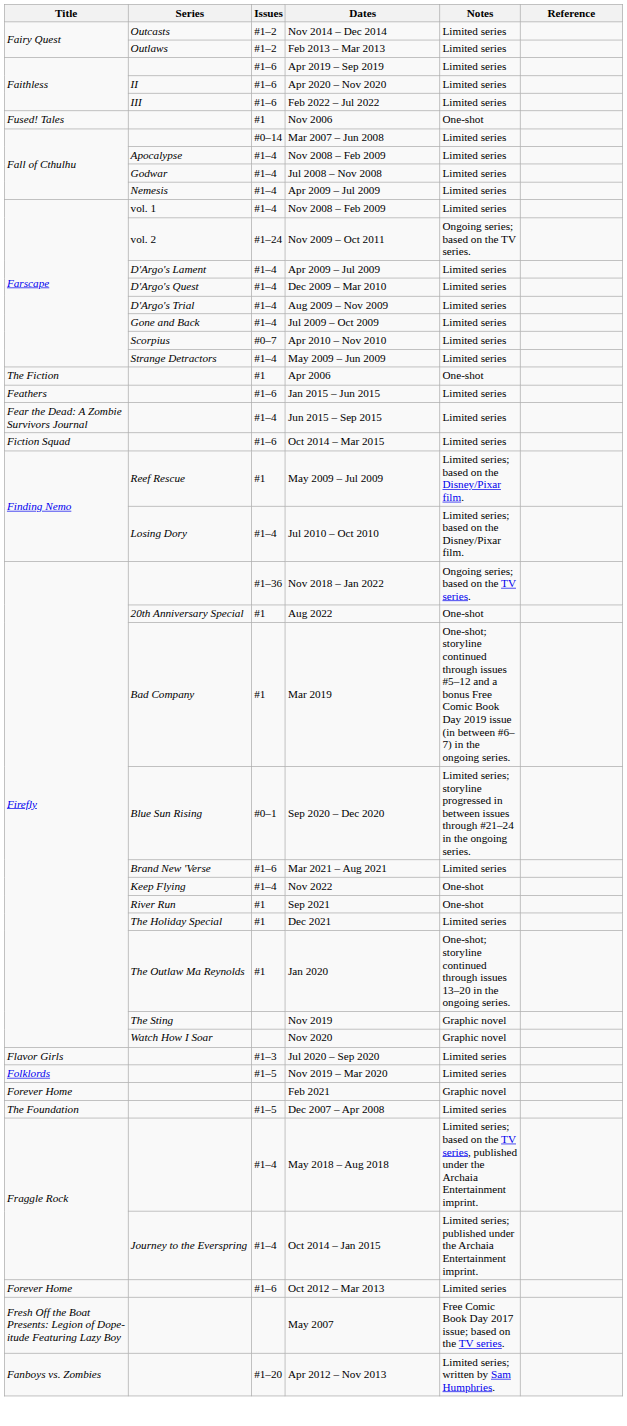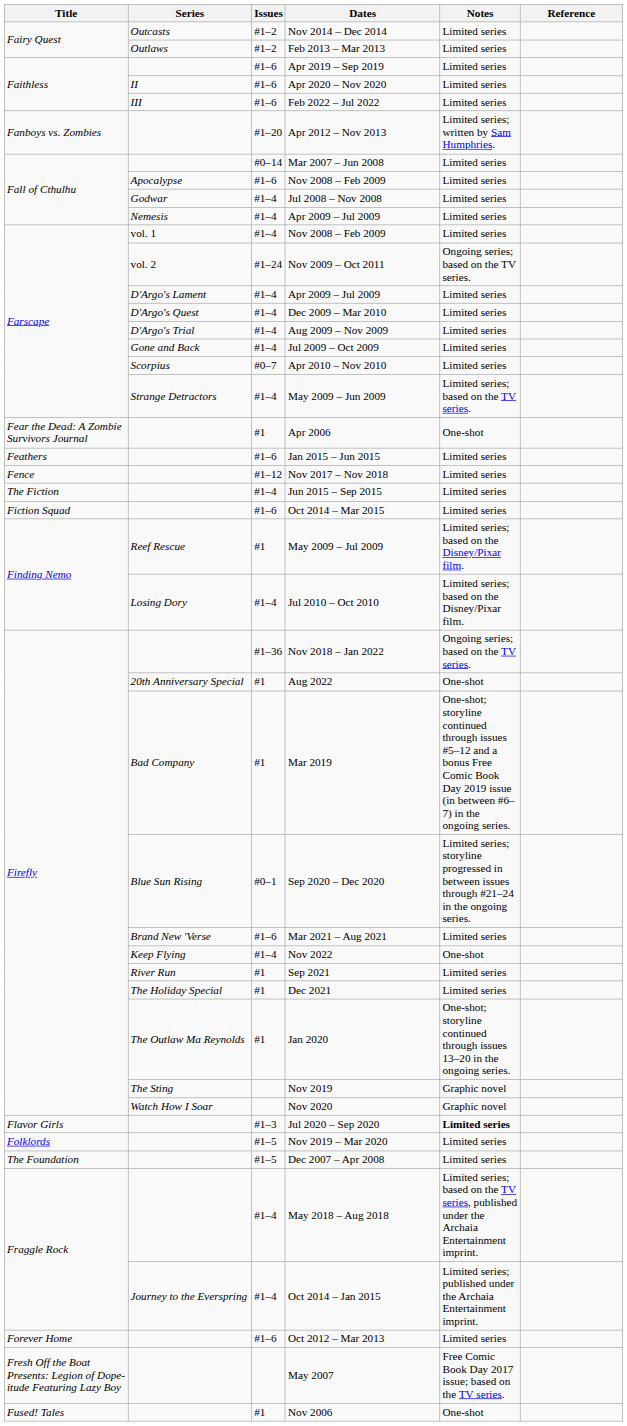 <table class="wikitable sortable" style="width:100%;">
 <tr>
 <th width=20%>Title</th>
 <th width=20%>Series</th>
 <th width=5%>Issues</th>
 <th width=25%>Dates</th>
 <th width=13%>Notes</th>
 <th>Reference</th>
 </tr>
 <tr>
 <td rowspan="2"><em>Fairy Quest</em></td>
 <td><em>Outcasts</em></td>
 <td>#1–2</td>
 <td>Nov 2014 – Dec 2014</td>
 <td>Limited series</td>
 <td></td>
 </tr>
 <tr>
 <td><em>Outlaws</em></td>
 <td>#1–2</td>
 <td>Feb 2013 – Mar 2013</td>
 <td>Limited series</td>
 <td></td>
 </tr>
 <tr>
 <td rowspan="3"><em>Faithless</em></td>
 <td></td>
 <td>#1–6</td>
 <td>Apr 2019 – Sep 2019</td>
 <td>Limited series</td>
 <td></td>
 </tr>
 <tr>
 <td><em>II</em></td>
 <td>#1–6</td>
 <td>Apr 2020 – Nov 2020</td>
 <td>Limited series</td>
 <td></td>
 </tr>
 <tr>
 <td><em>III</em></td>
 <td>#1–6</td>
 <td>Feb 2022 – Jul 2022</td>
 <td>Limited series</td>
 <td></td>
 </tr>
 <tr>
-<td><em>Fused! Tales</em></td>
+<td><em>Fanboys vs. Zombies</em></td>
 <td></td>
-<td>#1</td>
-<td>Nov 2006</td>
-<td>One-shot</td>
+<td>#1–20</td>
+<td>Apr 2012 – Nov 2013</td>
+<td>Limited series; written by <a href='#'>Sam Humphries</a>.</td>
 <td></td>
 </tr>
 <tr>
 <td rowspan="4"><em>Fall of Cthulhu</em></td>
 <td></td>
 <td>#0–14</td>
 <td>Mar 2007 – Jun 2008</td>
 <td>Limited series</td>
 <td></td>
 </tr>
 <tr>
 <td><em>Apocalypse</em></td>
-<td>#1–4</td>
+<td>#1–6</td>
 <td>Nov 2008 – Feb 2009</td>
 <td>Limited series</td>
 <td></td>
 </tr>
 <tr>
 <td><em>Godwar</em></td>
 <td>#1–4</td>
 <td>Jul 2008 – Nov 2008</td>
 <td>Limited series</td>
 <td></td>
 </tr>
 <tr>
 <td><em>Nemesis</em></td>
 <td>#1–4</td>
 <td>Apr 2009 – Jul 2009</td>
 <td>Limited series</td>
 <td></td>
 </tr>
 <tr>
 <td rowspan="8"><em><a href='#'>Farscape</a></em></td>
 <td>vol. 1</td>
 <td>#1–4</td>
 <td>Nov 2008 – Feb 2009</td>
 <td>Limited series</td>
 <td></td>
 </tr>
 <tr>
 <td>vol. 2</td>
 <td>#1–24</td>
 <td>Nov 2009 – Oct 2011</td>
 <td>Ongoing series; based on the TV series.</td>
 <td></td>
 </tr>
 <tr>
 <td><em>D'Argo's Lament</em></td>
 <td>#1–4</td>
 <td>Apr 2009 – Jul 2009</td>
 <td>Limited series</td>
 <td></td>
 </tr>
 <tr>
 <td><em>D'Argo's Quest</em></td>
 <td>#1–4</td>
 <td>Dec 2009 – Mar 2010</td>
 <td>Limited series</td>
 <td></td>
 </tr>
 <tr>
 <td><em>D'Argo's Trial</em></td>
 <td>#1–4</td>
 <td>Aug 2009 – Nov 2009</td>
 <td>Limited series</td>
 <td></td>
 </tr>
 <tr>
 <td><em>Gone and Back</em></td>
 <td>#1–4</td>
 <td>Jul 2009 – Oct 2009</td>
 <td>Limited series</td>
 <td></td>
 </tr>
 <tr>
 <td><em>Scorpius</em></td>
 <td>#0–7</td>
 <td>Apr 2010 – Nov 2010</td>
 <td>Limited series</td>
 <td></td>
 </tr>
 <tr>
 <td><em>Strange Detractors</em></td>
 <td>#1–4</td>
 <td>May 2009 – Jun 2009</td>
-<td>Limited series</td>
+<td>Limited series; based on the <a href='#'>TV series</a>.</td>
 <td></td>
 </tr>
 <tr>
-<td><em>The Fiction</em></td>
+<td><em>Fear the Dead: A Zombie Survivors Journal</em></td>
 <td></td>
 <td>#1</td>
 <td>Apr 2006</td>
 <td>One-shot</td>
 <td></td>
 </tr>
 <tr>
 <td><em>Feathers</em></td>
 <td></td>
 <td>#1–6</td>
 <td>Jan 2015 – Jun 2015</td>
 <td>Limited series</td>
 <td></td>
 </tr>
 <tr>
-<td><em>Fear the Dead: A Zombie Survivors Journal</em></td>
+<td><em>Fence</em></td>
+<td></td>
+<td>#1–12</td>
+<td>Nov 2017 – Nov 2018</td>
+<td>Limited series</td>
+<td></td>
+</tr>
+<tr>
+<td><em>The Fiction</em></td>
 <td></td>
 <td>#1–4</td>
 <td>Jun 2015 – Sep 2015</td>
 <td>Limited series</td>
 <td></td>
 </tr>
 <tr>
 <td><em>Fiction Squad</em></td>
 <td></td>
 <td>#1–6</td>
 <td>Oct 2014 – Mar 2015</td>
 <td>Limited series</td>
 <td></td>
 </tr>
 <tr>
 <td rowspan="2"><em><a href='#'>Finding Nemo</a></em></td>
 <td><em>Reef Rescue</em></td>
 <td>#1</td>
 <td>May 2009 – Jul 2009</td>
 <td>Limited series; based on the <a href='#'>Disney/Pixar film</a>.</td>
 <td></td>
 </tr>
 <tr>
 <td><em>Losing Dory</em></td>
 <td>#1–4</td>
 <td>Jul 2010 – Oct 2010</td>
 <td>Limited series; based on the Disney/Pixar film.</td>
 <td></td>
 </tr>
 <tr>
 <td rowspan="11"><em><a href='#'>Firefly</a></em></td>
 <td></td>
 <td>#1–36</td>
 <td>Nov 2018 – Jan 2022</td>
 <td>Ongoing series; based on the <a href='#'>TV series</a>.</td>
 <td></td>
 </tr>
 <tr>
 <td><em>20th Anniversary Special</em></td>
 <td>#1</td>
 <td>Aug 2022</td>
 <td>One-shot</td>
 <td></td>
 </tr>
 <tr>
 <td><em>Bad Company</em></td>
 <td>#1</td>
 <td>Mar 2019</td>
 <td>One-shot; storyline continued through issues #5–12 and a bonus Free Comic Book Day 2019 issue (in between #6–7) in the ongoing series.</td>
 <td></td>
 </tr>
 <tr>
 <td><em>Blue Sun Rising</em></td>
 <td>#0–1</td>
 <td>Sep 2020 – Dec 2020</td>
 <td>Limited series; storyline progressed in between issues through #21–24 in the ongoing series.</td>
 <td></td>
 </tr>
 <tr>
 <td><em>Brand New 'Verse</em></td>
 <td>#1–6</td>
 <td>Mar 2021 – Aug 2021</td>
 <td>Limited series</td>
 <td></td>
 </tr>
 <tr>
 <td><em>Keep Flying</em></td>
 <td>#1–4</td>
 <td>Nov 2022</td>
 <td>One-shot</td>
 <td></td>
 </tr>
 <tr>
 <td><em>River Run</em></td>
 <td>#1</td>
 <td>Sep 2021</td>
-<td>One-shot</td>
+<td>Limited series</td>
 <td></td>
 </tr>
 <tr>
 <td><em>The Holiday Special</em></td>
 <td>#1</td>
 <td>Dec 2021</td>
 <td>Limited series</td>
 <td></td>
 </tr>
 <tr>
 <td><em>The Outlaw Ma Reynolds</em></td>
 <td>#1</td>
 <td>Jan 2020</td>
 <td>One-shot; storyline continued through issues 13–20 in the ongoing series.</td>
 <td></td>
 </tr>
 <tr>
 <td><em>The Sting</em></td>
 <td></td>
 <td>Nov 2019</td>
 <td>Graphic novel</td>
 <td></td>
 </tr>
 <tr>
 <td><em>Watch How I Soar</em></td>
 <td></td>
 <td>Nov 2020</td>
 <td>Graphic novel</td>
 <td></td>
 </tr>
 <tr>
 <td><em>Flavor Girls</em></td>
 <td></td>
 <td>#1–3</td>
 <td>Jul 2020 – Sep 2020</td>
-<td>Limited series</td>
+<td><strong>Limited series</strong></td>
 <td></td>
 </tr>
 <tr>
 <td><em><a href='#'>Folklords</a></em></td>
 <td></td>
 <td>#1–5</td>
 <td>Nov 2019 – Mar 2020</td>
 <td>Limited series</td>
-<td></td>
-</tr>
-<tr>
-<td><em>Forever Home</em></td>
-<td></td>
-<td></td>
-<td>Feb 2021</td>
-<td>Graphic novel</td>
 <td></td>
 </tr>
 <tr>
 <td><em>The Foundation</em></td>
 <td></td>
 <td>#1–5</td>
 <td>Dec 2007 – Apr 2008</td>
 <td>Limited series</td>
 <td></td>
 </tr>
 <tr>
 <td rowspan="2"><em>Fraggle Rock</em></td>
 <td></td>
 <td>#1–4</td>
 <td>May 2018 – Aug 2018</td>
 <td>Limited series; based on the <a href='#'>TV series</a>, published under the Archaia Entertainment imprint.</td>
 <td></td>
 </tr>
 <tr>
 <td><em>Journey to the Everspring</em></td>
 <td>#1–4</td>
 <td>Oct 2014 – Jan 2015</td>
 <td>Limited series; published under the Archaia Entertainment imprint.</td>
 <td></td>
 </tr>
 <tr>
 <td><em>Forever Home</em></td>
 <td></td>
 <td>#1–6</td>
 <td>Oct 2012 – Mar 2013</td>
 <td>Limited series</td>
 <td></td>
 </tr>
 <tr>
 <td><em>Fresh Off the Boat Presents: Legion of Dope-itude Featuring Lazy Boy</em></td>
 <td></td>
 <td></td>
 <td>May 2007</td>
 <td>Free Comic Book Day 2017 issue; based on the <a href='#'>TV series</a>.</td>
 <td></td>
 </tr>
 <tr>
-<td><em>Fanboys vs. Zombies</em></td>
+<td><em>Fused! Tales</em></td>
 <td></td>
-<td>#1–20</td>
-<td>Apr 2012 – Nov 2013</td>
-<td>Limited series; written by <a href='#'>Sam Humphries</a>.</td>
+<td>#1</td>
+<td>Nov 2006</td>
+<td>One-shot</td>
 <td></td>
 </tr>
 </table>
